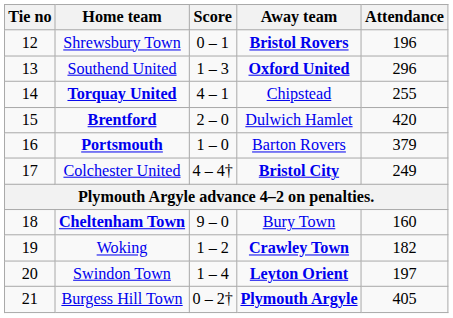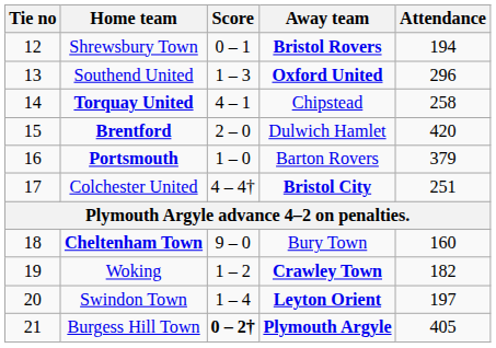 <table class="wikitable" style="text-align:center">
 <tr>
 <th>Tie no</th>
 <th>Home team</th>
 <th>Score</th>
 <th>Away team</th>
 <th>Attendance</th>
 </tr>
 <tr>
 <td>12</td>
 <td><a href='#'>Shrewsbury Town</a></td>
 <td>0 – 1</td>
 <td><strong><a href='#'>Bristol Rovers</a></strong></td>
-<td>196</td>
+<td>194</td>
 </tr>
 <tr>
 <td>13</td>
 <td><a href='#'>Southend United</a></td>
 <td>1 – 3</td>
 <td><strong><a href='#'>Oxford United</a></strong></td>
 <td>296</td>
 </tr>
 <tr>
 <td>14</td>
 <td><strong><a href='#'>Torquay United</a></strong></td>
 <td>4 – 1</td>
 <td><a href='#'>Chipstead</a></td>
-<td>255</td>
+<td>258</td>
 </tr>
 <tr>
 <td>15</td>
 <td><strong><a href='#'>Brentford</a></strong></td>
 <td>2 – 0</td>
 <td><a href='#'>Dulwich Hamlet</a></td>
 <td>420</td>
 </tr>
 <tr>
 <td>16</td>
 <td><strong><a href='#'>Portsmouth</a></strong></td>
 <td>1 – 0</td>
 <td><a href='#'>Barton Rovers</a></td>
 <td>379</td>
 </tr>
 <tr>
 <td>17</td>
 <td><a href='#'>Colchester United</a></td>
 <td>4 – 4†</td>
 <td><strong><a href='#'>Bristol City</a></strong></td>
-<td>249</td>
+<td>251</td>
 </tr>
 <tr>
 <th colspan="5">Plymouth Argyle advance 4–2 on penalties.</th>
 </tr>
 <tr>
 <td>18</td>
 <td><strong><a href='#'>Cheltenham Town</a></strong></td>
 <td>9 – 0</td>
 <td><a href='#'>Bury Town</a></td>
 <td>160</td>
 </tr>
 <tr>
 <td>19</td>
 <td><a href='#'>Woking</a></td>
 <td>1 – 2</td>
 <td><strong><a href='#'>Crawley Town</a></strong></td>
 <td>182</td>
 </tr>
 <tr>
 <td>20</td>
 <td><a href='#'>Swindon Town</a></td>
 <td>1 – 4</td>
 <td><strong><a href='#'>Leyton Orient</a></strong></td>
 <td>197</td>
 </tr>
 <tr>
 <td>21</td>
 <td><a href='#'>Burgess Hill Town</a></td>
-<td>0 – 2†</td>
+<td><strong>0 – 2†</strong></td>
 <td><strong><a href='#'>Plymouth Argyle</a></strong></td>
 <td>405</td>
 </tr>
 </table>
